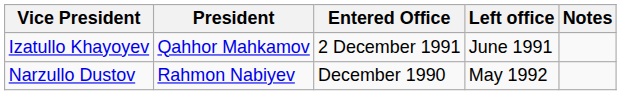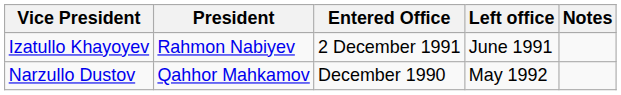 <table class="wikitable">
 <tr>
 <th>Vice President</th>
 <th>President</th>
 <th>Entered Office</th>
 <th>Left office</th>
 <th>Notes</th>
 </tr>
 <tr>
 <td><a href='#'>Izatullo Khayoyev</a></td>
-<td><a href='#'>Qahhor Mahkamov</a></td>
+<td><a href='#'>Rahmon Nabiyev</a></td>
 <td>2 December 1991</td>
 <td>June 1991</td>
 <td></td>
 </tr>
 <tr>
 <td><a href='#'>Narzullo Dustov</a></td>
-<td><a href='#'>Rahmon Nabiyev</a></td>
+<td><a href='#'>Qahhor Mahkamov</a></td>
 <td>December 1990</td>
 <td>May 1992</td>
 <td></td>
 </tr>
 </table>
